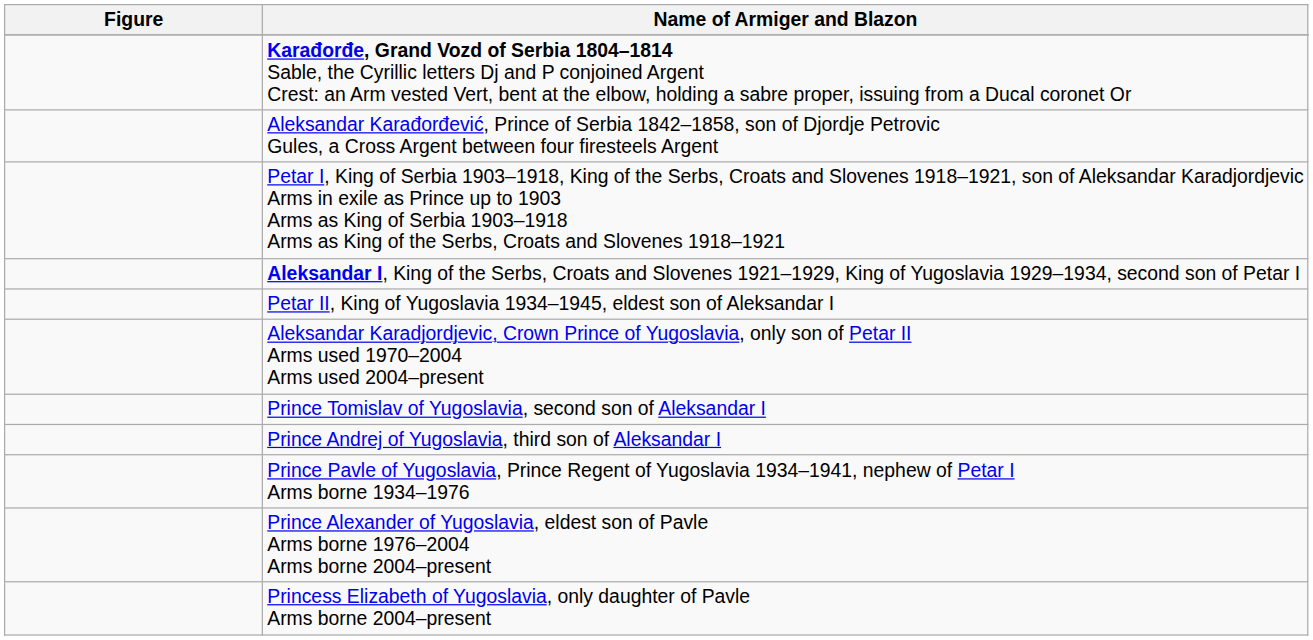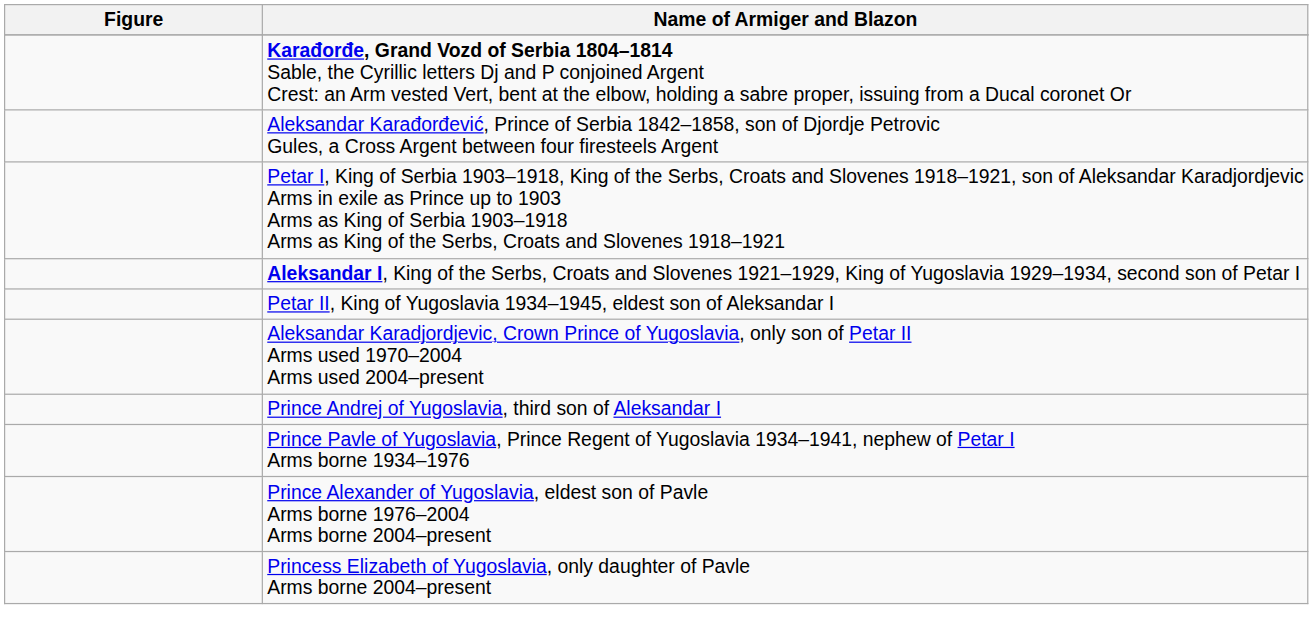 <table class=wikitable>
 <tr>
 <th style="width:206px;">Figure</th>
 <th>Name of Armiger and Blazon</th>
 </tr>
 <tr>
 </tr>
 <tr>
 <td align=center></td>
 <td><strong><a href='#'>Karađorđe</a>, Grand Vozd of Serbia 1804–1814</strong><br>Sable, the Cyrillic letters Dj and P conjoined Argent<br>Crest: an Arm vested Vert, bent at the elbow, holding a sabre proper, issuing from a Ducal coronet Or</td>
 </tr>
 <tr>
 <td align=center></td>
 <td><a href='#'>Aleksandar Karađorđević</a>, Prince of Serbia 1842–1858, son of Djordje Petrovic<br>Gules, a Cross Argent between four firesteels Argent</td>
 </tr>
 <tr>
 <td></td>
 <td><a href='#'>Petar I</a>, King of Serbia 1903–1918, King of the Serbs, Croats and Slovenes 1918–1921, son of Aleksandar Karadjordjevic<br>Arms in exile as Prince up to 1903<br>Arms as King of Serbia 1903–1918<br>Arms as King of the Serbs, Croats and Slovenes 1918–1921</td>
 </tr>
 <tr>
 <td align=center></td>
 <td><strong><a href='#'>Aleksandar I</a></strong>, King of the Serbs, Croats and Slovenes 1921–1929, King of Yugoslavia 1929–1934, second son of Petar I</td>
 </tr>
 <tr>
 <td align=center></td>
 <td><a href='#'>Petar II</a>, King of Yugoslavia 1934–1945, eldest son of Aleksandar I</td>
 </tr>
 <tr>
 <td align=center></td>
 <td><a href='#'>Aleksandar Karadjordjevic, Crown Prince of Yugoslavia</a>, only son of <a href='#'>Petar II</a><br>Arms used 1970–2004<br>Arms used 2004–present</td>
 </tr>
 <tr>
 <td align=center></td>
-<td><a href='#'>Prince Tomislav of Yugoslavia</a>, second son of <a href='#'>Aleksandar I</a></td>
-</tr>
-<tr>
-<td align=center></td>
 <td><a href='#'>Prince Andrej of Yugoslavia</a>, third son of <a href='#'>Aleksandar I</a></td>
 </tr>
 <tr>
 <td align=center></td>
 <td><a href='#'>Prince Pavle of Yugoslavia</a>, Prince Regent of Yugoslavia 1934–1941, nephew of <a href='#'>Petar I</a><br>Arms borne 1934–1976</td>
 </tr>
 <tr>
 <td align=center><br></td>
 <td><a href='#'>Prince Alexander of Yugoslavia</a>, eldest son of Pavle<br>Arms borne 1976–2004<br>Arms borne 2004–present</td>
 </tr>
 <tr>
 <td align=center><br></td>
 <td><a href='#'>Princess Elizabeth of Yugoslavia</a>, only daughter of Pavle<br>Arms borne 2004–present</td>
 </tr>
 </table>
